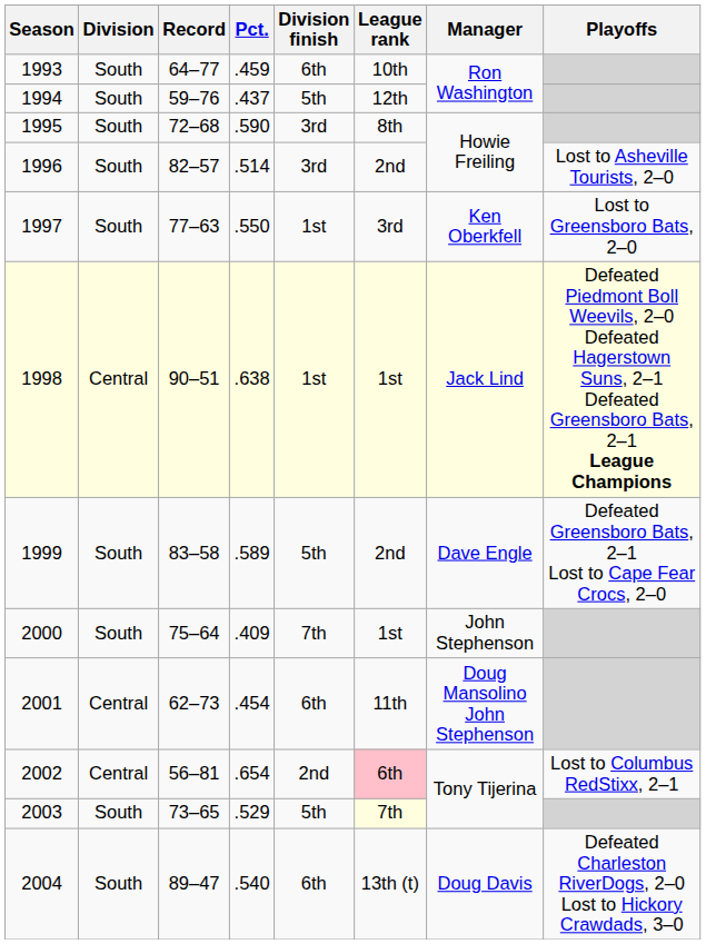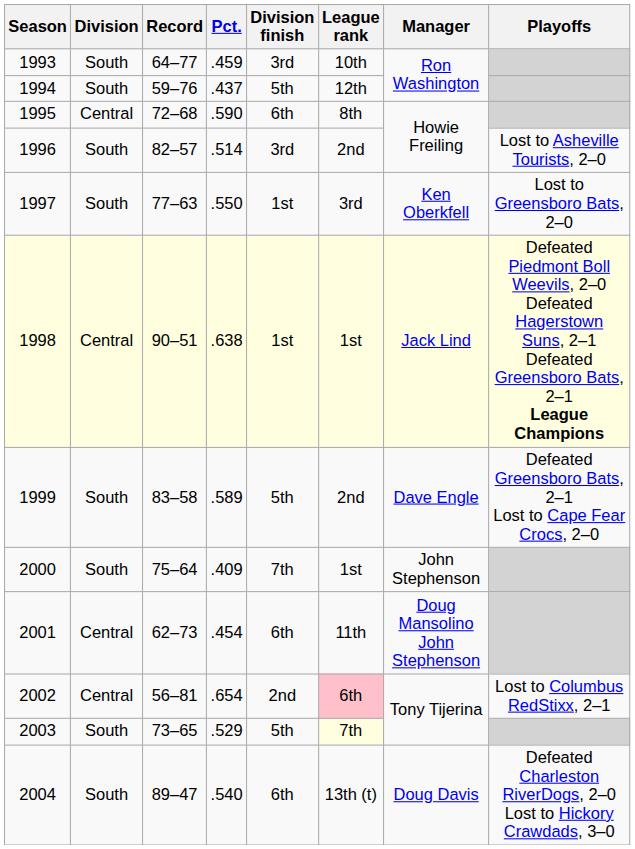 <table class="wikitable" style="text-align:center">
 <tr>
 <th>Season</th>
 <th>Division</th>
 <th>Record</th>
 <th><a href='#'>Pct.</a></th>
 <th>Division<br>finish</th>
 <th>League<br>rank</th>
 <th>Manager</th>
 <th>Playoffs</th>
 </tr>
 <tr>
 <td>1993</td>
 <td>South</td>
 <td>64–77</td>
 <td>.459</td>
-<td>6th</td>
+<td>3rd</td>
 <td>10th</td>
 <td rowspan=2><a href='#'>Ron Washington</a></td>
 <td bgcolor=lightgrey> </td>
 </tr>
 <tr>
 <td>1994</td>
 <td>South</td>
 <td>59–76</td>
 <td>.437</td>
 <td>5th</td>
 <td>12th</td>
 <td bgcolor=lightgrey> </td>
 </tr>
 <tr>
 <td>1995</td>
-<td>South</td>
+<td>Central</td>
 <td>72–68</td>
 <td>.590</td>
-<td>3rd</td>
+<td>6th</td>
 <td>8th</td>
 <td rowspan=2>Howie Freiling</td>
 <td bgcolor=lightgrey> </td>
 </tr>
 <tr>
 <td>1996</td>
 <td>South</td>
 <td>82–57</td>
 <td>.514</td>
 <td>3rd</td>
 <td>2nd</td>
 <td>Lost to <a href='#'>Asheville Tourists</a>, 2–0</td>
 </tr>
 <tr>
 <td>1997</td>
 <td>South</td>
 <td>77–63</td>
 <td>.550</td>
 <td>1st</td>
 <td>3rd</td>
 <td><a href='#'>Ken Oberkfell</a></td>
 <td>Lost to <a href='#'>Greensboro Bats</a>, 2–0</td>
 </tr>
 <tr bgcolor=lightyellow>
 <td>1998</td>
 <td>Central</td>
 <td>90–51</td>
 <td>.638</td>
 <td>1st</td>
 <td>1st</td>
 <td><a href='#'>Jack Lind</a></td>
 <td>Defeated <a href='#'>Piedmont Boll Weevils</a>, 2–0<br>Defeated <a href='#'>Hagerstown Suns</a>, 2–1<br>Defeated <a href='#'>Greensboro Bats</a>, 2–1<br><strong>League Champions</strong></td>
 </tr>
 <tr>
 <td>1999</td>
 <td>South</td>
 <td>83–58</td>
 <td>.589</td>
 <td>5th</td>
 <td>2nd</td>
 <td><a href='#'>Dave Engle</a></td>
 <td>Defeated <a href='#'>Greensboro Bats</a>, 2–1<br>Lost to <a href='#'>Cape Fear Crocs</a>, 2–0</td>
 </tr>
 <tr>
 <td>2000</td>
 <td>South</td>
 <td>75–64</td>
 <td>.409</td>
 <td>7th</td>
 <td>1st</td>
 <td>John Stephenson</td>
 <td bgcolor=lightgrey> </td>
 </tr>
 <tr>
 <td>2001</td>
 <td>Central</td>
 <td>62–73</td>
 <td>.454</td>
 <td>6th</td>
 <td>11th</td>
 <td><a href='#'>Doug Mansolino</a><br><a href='#'>John Stephenson</a></td>
 <td bgcolor=lightgrey> </td>
 </tr>
 <tr>
 <td>2002</td>
 <td>Central</td>
 <td>56–81</td>
 <td>.654</td>
 <td>2nd</td>
 <td style="background: pink;">6th</td>
 <td rowspan=2>Tony Tijerina</td>
 <td>Lost to <a href='#'>Columbus RedStixx</a>, 2–1</td>
 </tr>
 <tr>
 <td>2003</td>
 <td>South</td>
 <td>73–65</td>
 <td>.529</td>
 <td>5th</td>
 <td style="background: lightyellow;">7th</td>
 <td bgcolor=lightgrey> </td>
 </tr>
 <tr>
 <td>2004</td>
 <td>South</td>
 <td>89–47</td>
 <td>.540</td>
 <td>6th</td>
 <td>13th (t)</td>
 <td><a href='#'>Doug Davis</a></td>
 <td>Defeated <a href='#'>Charleston RiverDogs</a>, 2–0<br>Lost to <a href='#'>Hickory Crawdads</a>, 3–0</td>
 </tr>
 </table>
